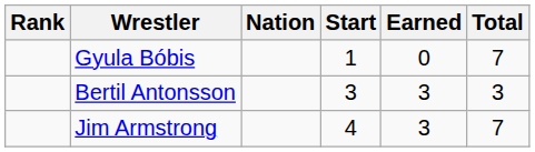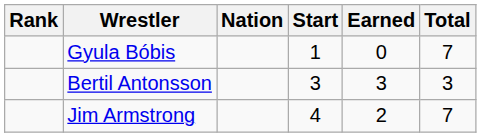 <table class="wikitable sortable" style="text-align:center;">
 <tr>
 <th>Rank</th>
 <th>Wrestler</th>
 <th>Nation</th>
 <th>Start</th>
 <th>Earned</th>
 <th>Total</th>
 </tr>
 <tr>
 <td></td>
 <td align=left><a href='#'>Gyula Bóbis</a></td>
 <td align=left></td>
 <td>1</td>
 <td>0</td>
 <td>7</td>
 </tr>
 <tr>
 <td></td>
 <td align=left><a href='#'>Bertil Antonsson</a></td>
 <td align=left></td>
 <td>3</td>
 <td>3</td>
 <td>3</td>
 </tr>
 <tr>
 <td></td>
 <td align=left><a href='#'>Jim Armstrong</a></td>
 <td align=left></td>
 <td>4</td>
-<td>3</td>
+<td>2</td>
 <td>7</td>
 </tr>
 </table>
